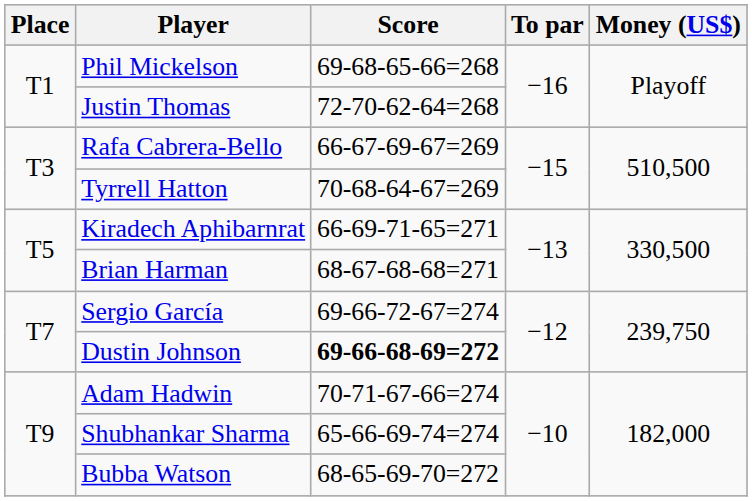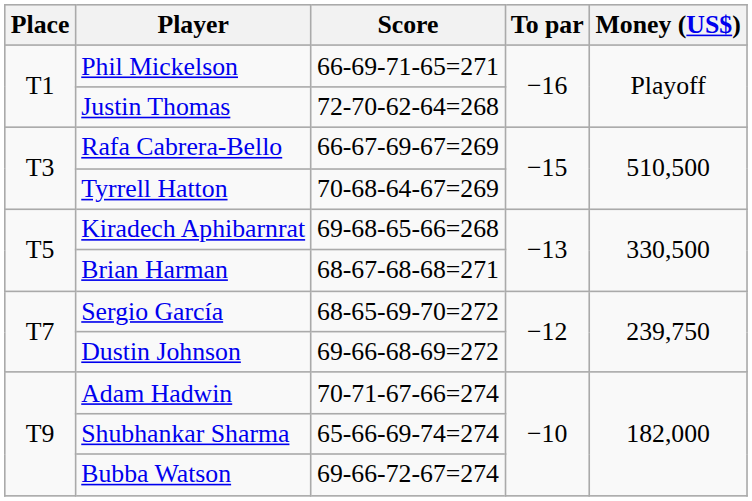 <table class="wikitable">
 <tr>
 <th>Place</th>
 <th>Player</th>
 <th>Score</th>
 <th>To par</th>
 <th>Money (<a href='#'>US$</a>)</th>
 </tr>
 <tr>
 <td rowspan=2 align=center>T1</td>
 <td> <a href='#'>Phil Mickelson</a></td>
-<td>69-68-65-66=268</td>
+<td>66-69-71-65=271</td>
 <td rowspan=2 align=center>−16</td>
 <td rowspan=2 align=center>Playoff</td>
 </tr>
 <tr>
 <td> <a href='#'>Justin Thomas</a></td>
 <td>72-70-62-64=268</td>
 </tr>
 <tr>
 <td rowspan=2 align=center>T3</td>
 <td> <a href='#'>Rafa Cabrera-Bello</a></td>
 <td>66-67-69-67=269</td>
 <td rowspan=2 align=center>−15</td>
 <td rowspan=2 align=center>510,500</td>
 </tr>
 <tr>
 <td> <a href='#'>Tyrrell Hatton</a></td>
 <td>70-68-64-67=269</td>
 </tr>
 <tr>
 <td rowspan=2 align=center>T5</td>
 <td> <a href='#'>Kiradech Aphibarnrat</a></td>
-<td>66-69-71-65=271</td>
+<td>69-68-65-66=268</td>
 <td rowspan=2 align=center>−13</td>
 <td rowspan=2 align=center>330,500</td>
 </tr>
 <tr>
 <td> <a href='#'>Brian Harman</a></td>
 <td>68-67-68-68=271</td>
 </tr>
 <tr>
 <td rowspan=2 align=center>T7</td>
 <td> <a href='#'>Sergio García</a></td>
-<td>69-66-72-67=274</td>
+<td>68-65-69-70=272</td>
 <td rowspan=2 align=center>−12</td>
 <td rowspan=2 align=center>239,750</td>
 </tr>
 <tr>
 <td> <a href='#'>Dustin Johnson</a></td>
-<td><strong>69-66-68-69=272</strong></td>
+<td>69-66-68-69=272</td>
 </tr>
 <tr>
 <td rowspan=3 align=center>T9</td>
 <td> <a href='#'>Adam Hadwin</a></td>
 <td>70-71-67-66=274</td>
 <td rowspan=3 align=center>−10</td>
 <td rowspan=3 align=center>182,000</td>
 </tr>
 <tr>
 <td> <a href='#'>Shubhankar Sharma</a></td>
 <td>65-66-69-74=274</td>
 </tr>
 <tr>
 <td> <a href='#'>Bubba Watson</a></td>
-<td>68-65-69-70=272</td>
+<td>69-66-72-67=274</td>
 </tr>
 </table>
